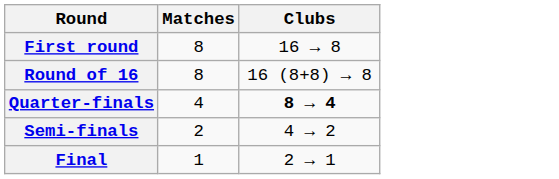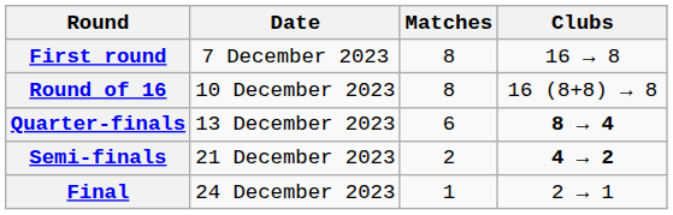 <table class="wikitable" style="text-align: center">
 <tr>
 <th>Round</th>
+<th>Date</th>
 <th>Matches</th>
 <th style="width:100px;">Clubs</th>
 </tr>
 <tr>
 <th><a href='#'>First round</a></th>
+<td>7 December 2023</td>
 <td>8</td>
 <td>16 → 8</td>
 </tr>
 <tr>
 <th><a href='#'>Round of 16</a></th>
+<td>10 December 2023</td>
 <td>8</td>
 <td>16 (8+8) → 8</td>
 </tr>
 <tr>
 <th><a href='#'>Quarter-finals</a></th>
-<td>4</td>
+<td>13 December 2023</td>
+<td>6</td>
 <td><strong>8 → 4</strong></td>
 </tr>
 <tr>
 <th><a href='#'>Semi-finals</a></th>
+<td>21 December 2023</td>
 <td>2</td>
-<td>4 → 2</td>
+<td><strong>4 → 2</strong></td>
 </tr>
 <tr>
 <th><a href='#'>Final</a></th>
+<td>24 December 2023</td>
 <td>1</td>
 <td>2 → 1</td>
 </tr>
 </table>
